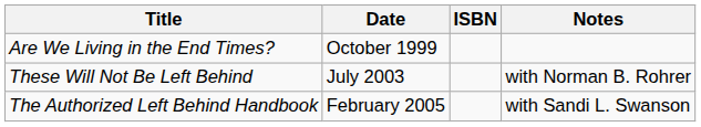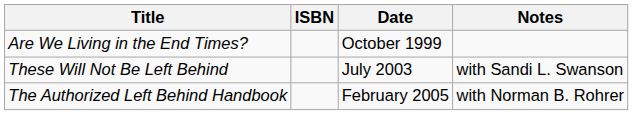 <table class="wikitable">
 <tr>
 <th>Title</th>
+<th>ISBN</th>
 <th>Date</th>
-<th>ISBN</th>
 <th>Notes</th>
 </tr>
 <tr>
 <td><em>Are We Living in the End Times?</em></td>
+<td></td>
 <td>October 1999</td>
-<td></td>
 <td></td>
 </tr>
 <tr>
 <td><em>These Will Not Be Left Behind</em></td>
+<td></td>
 <td>July 2003</td>
-<td></td>
-<td>with Norman B. Rohrer</td>
+<td>with Sandi L. Swanson</td>
 </tr>
 <tr>
 <td><em>The Authorized Left Behind Handbook</em></td>
+<td></td>
 <td>February 2005</td>
-<td></td>
-<td>with Sandi L. Swanson</td>
+<td>with Norman B. Rohrer</td>
 </tr>
 </table>
